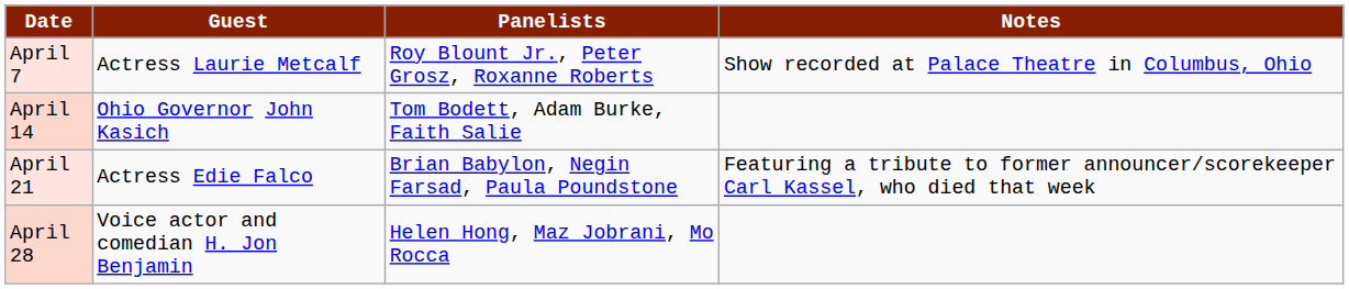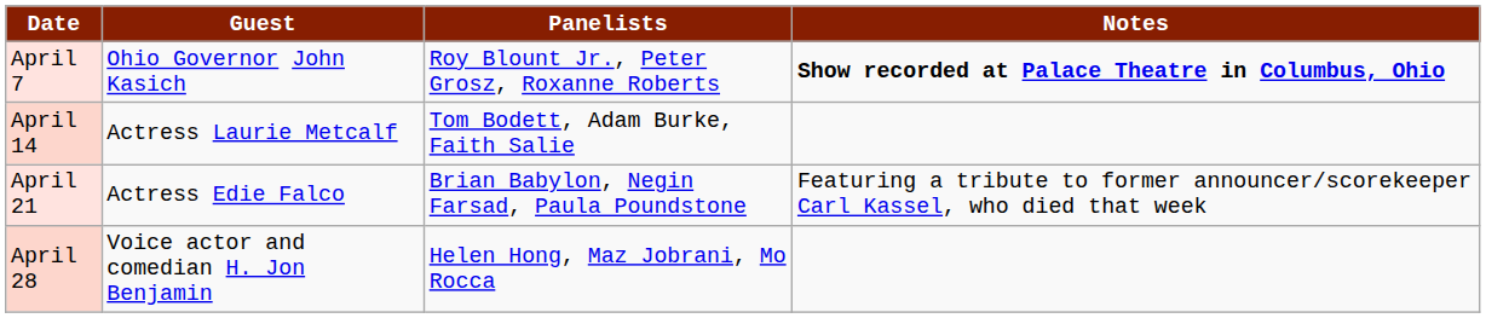 <table class="wikitable">
 <tr>
 <th style="background:#871E01;color:#FFFFFF;">Date</th>
 <th style="background:#871E01;color:#FFFFFF;">Guest</th>
 <th style="background:#871E01;color:#FFFFFF;">Panelists</th>
 <th style="background:#871E01;color:#FFFFFF;">Notes</th>
 </tr>
 <tr>
 <td style="background:#FFE3DF;color:#000000;">April 7</td>
-<td>Actress <a href='#'>Laurie Metcalf</a></td>
+<td><a href='#'>Ohio Governor</a> <a href='#'>John Kasich</a></td>
 <td><a href='#'>Roy Blount Jr.</a>, <a href='#'>Peter Grosz</a>, <a href='#'>Roxanne Roberts</a></td>
-<td>Show recorded at <a href='#'>Palace Theatre</a> in <a href='#'>Columbus, Ohio</a></td>
+<td><strong>Show recorded at <a href='#'>Palace Theatre</a> in <a href='#'>Columbus, Ohio</a></strong></td>
 </tr>
 <tr>
 <td style="background:#FDD6CC;color:#000000;">April 14</td>
-<td><a href='#'>Ohio Governor</a> <a href='#'>John Kasich</a></td>
+<td>Actress <a href='#'>Laurie Metcalf</a></td>
 <td><a href='#'>Tom Bodett</a>, Adam Burke, <a href='#'>Faith Salie</a></td>
 <td></td>
 </tr>
 <tr>
 <td style="background:#FFE3DF;color:#000000;">April 21</td>
 <td>Actress <a href='#'>Edie Falco</a></td>
 <td><a href='#'>Brian Babylon</a>, <a href='#'>Negin Farsad</a>, <a href='#'>Paula Poundstone</a></td>
 <td>Featuring a tribute to former announcer/scorekeeper <a href='#'>Carl Kassel</a>, who died that week</td>
 </tr>
 <tr>
 <td style="background:#FDD6CC;color:#000000;">April 28</td>
 <td>Voice actor and comedian <a href='#'>H. Jon Benjamin</a></td>
 <td><a href='#'>Helen Hong</a>, <a href='#'>Maz Jobrani</a>, <a href='#'>Mo Rocca</a></td>
 </tr>
 </table>
